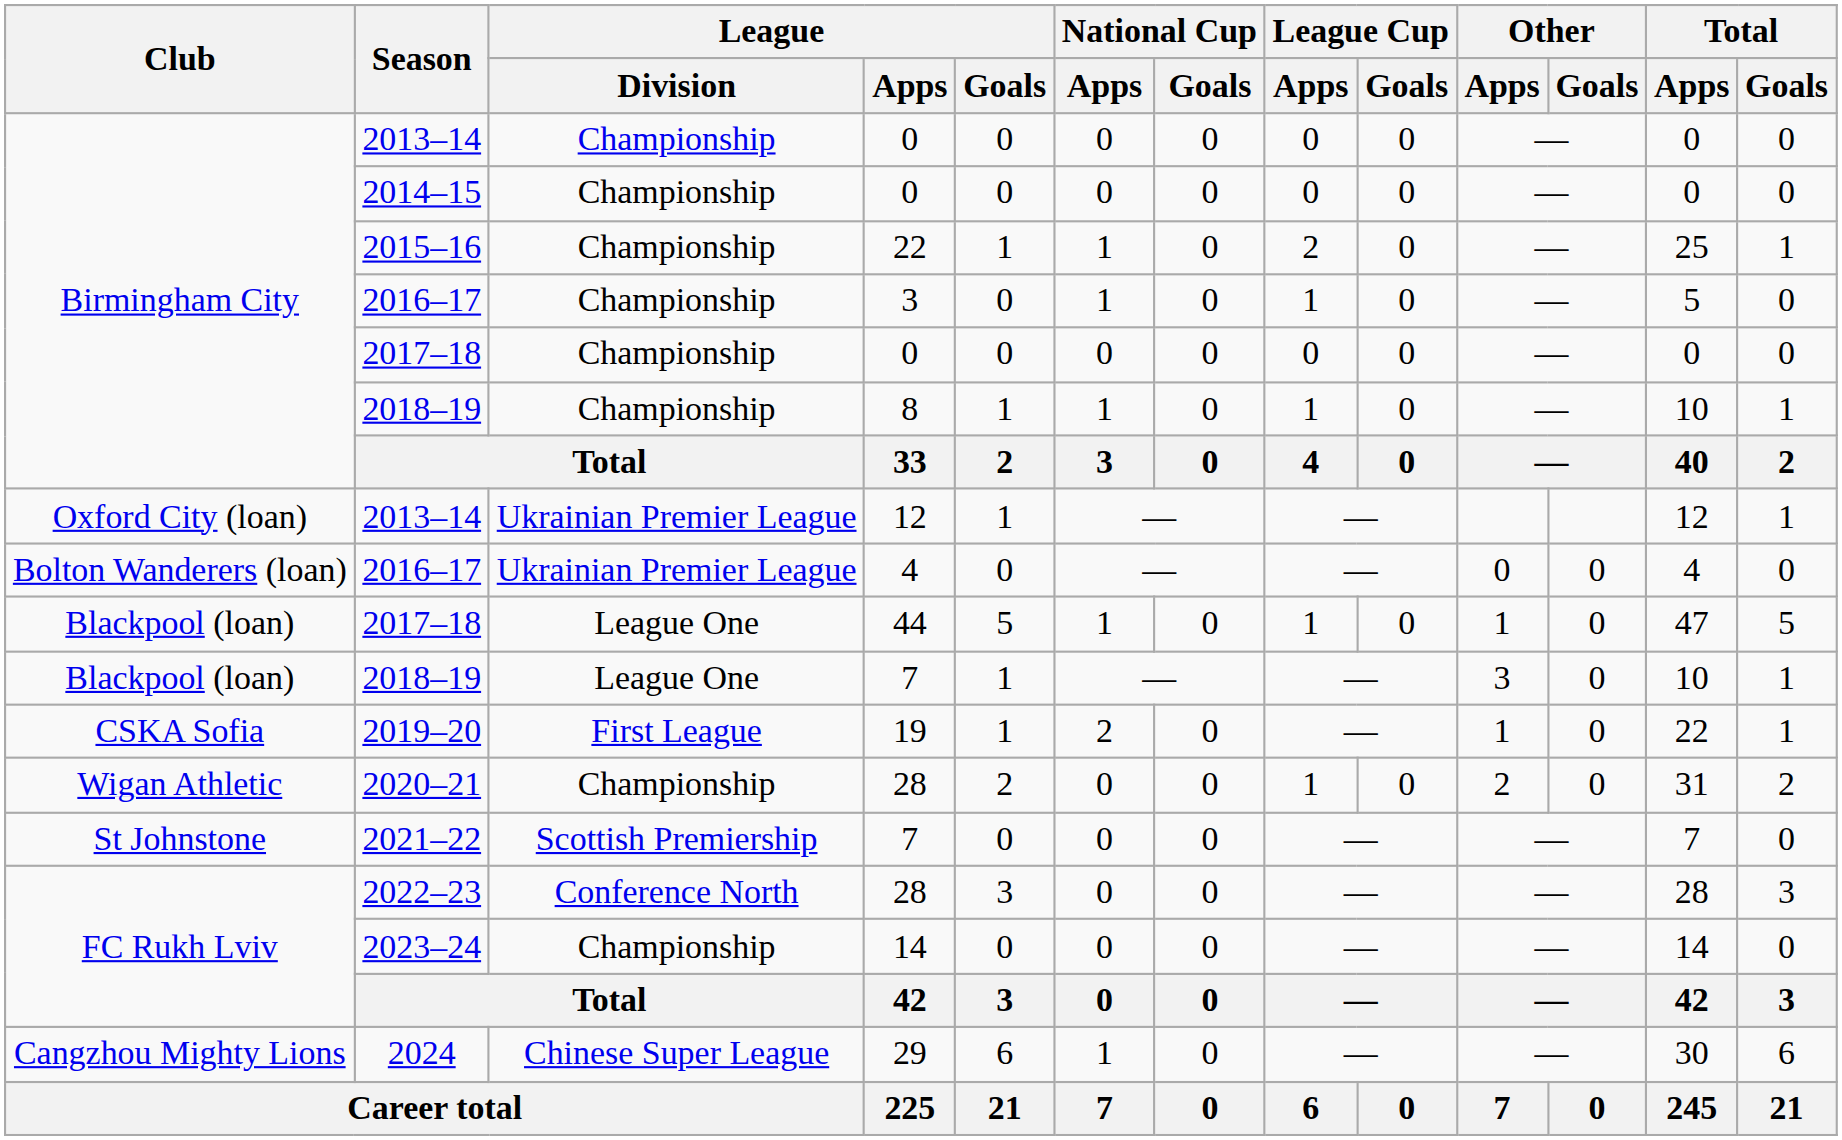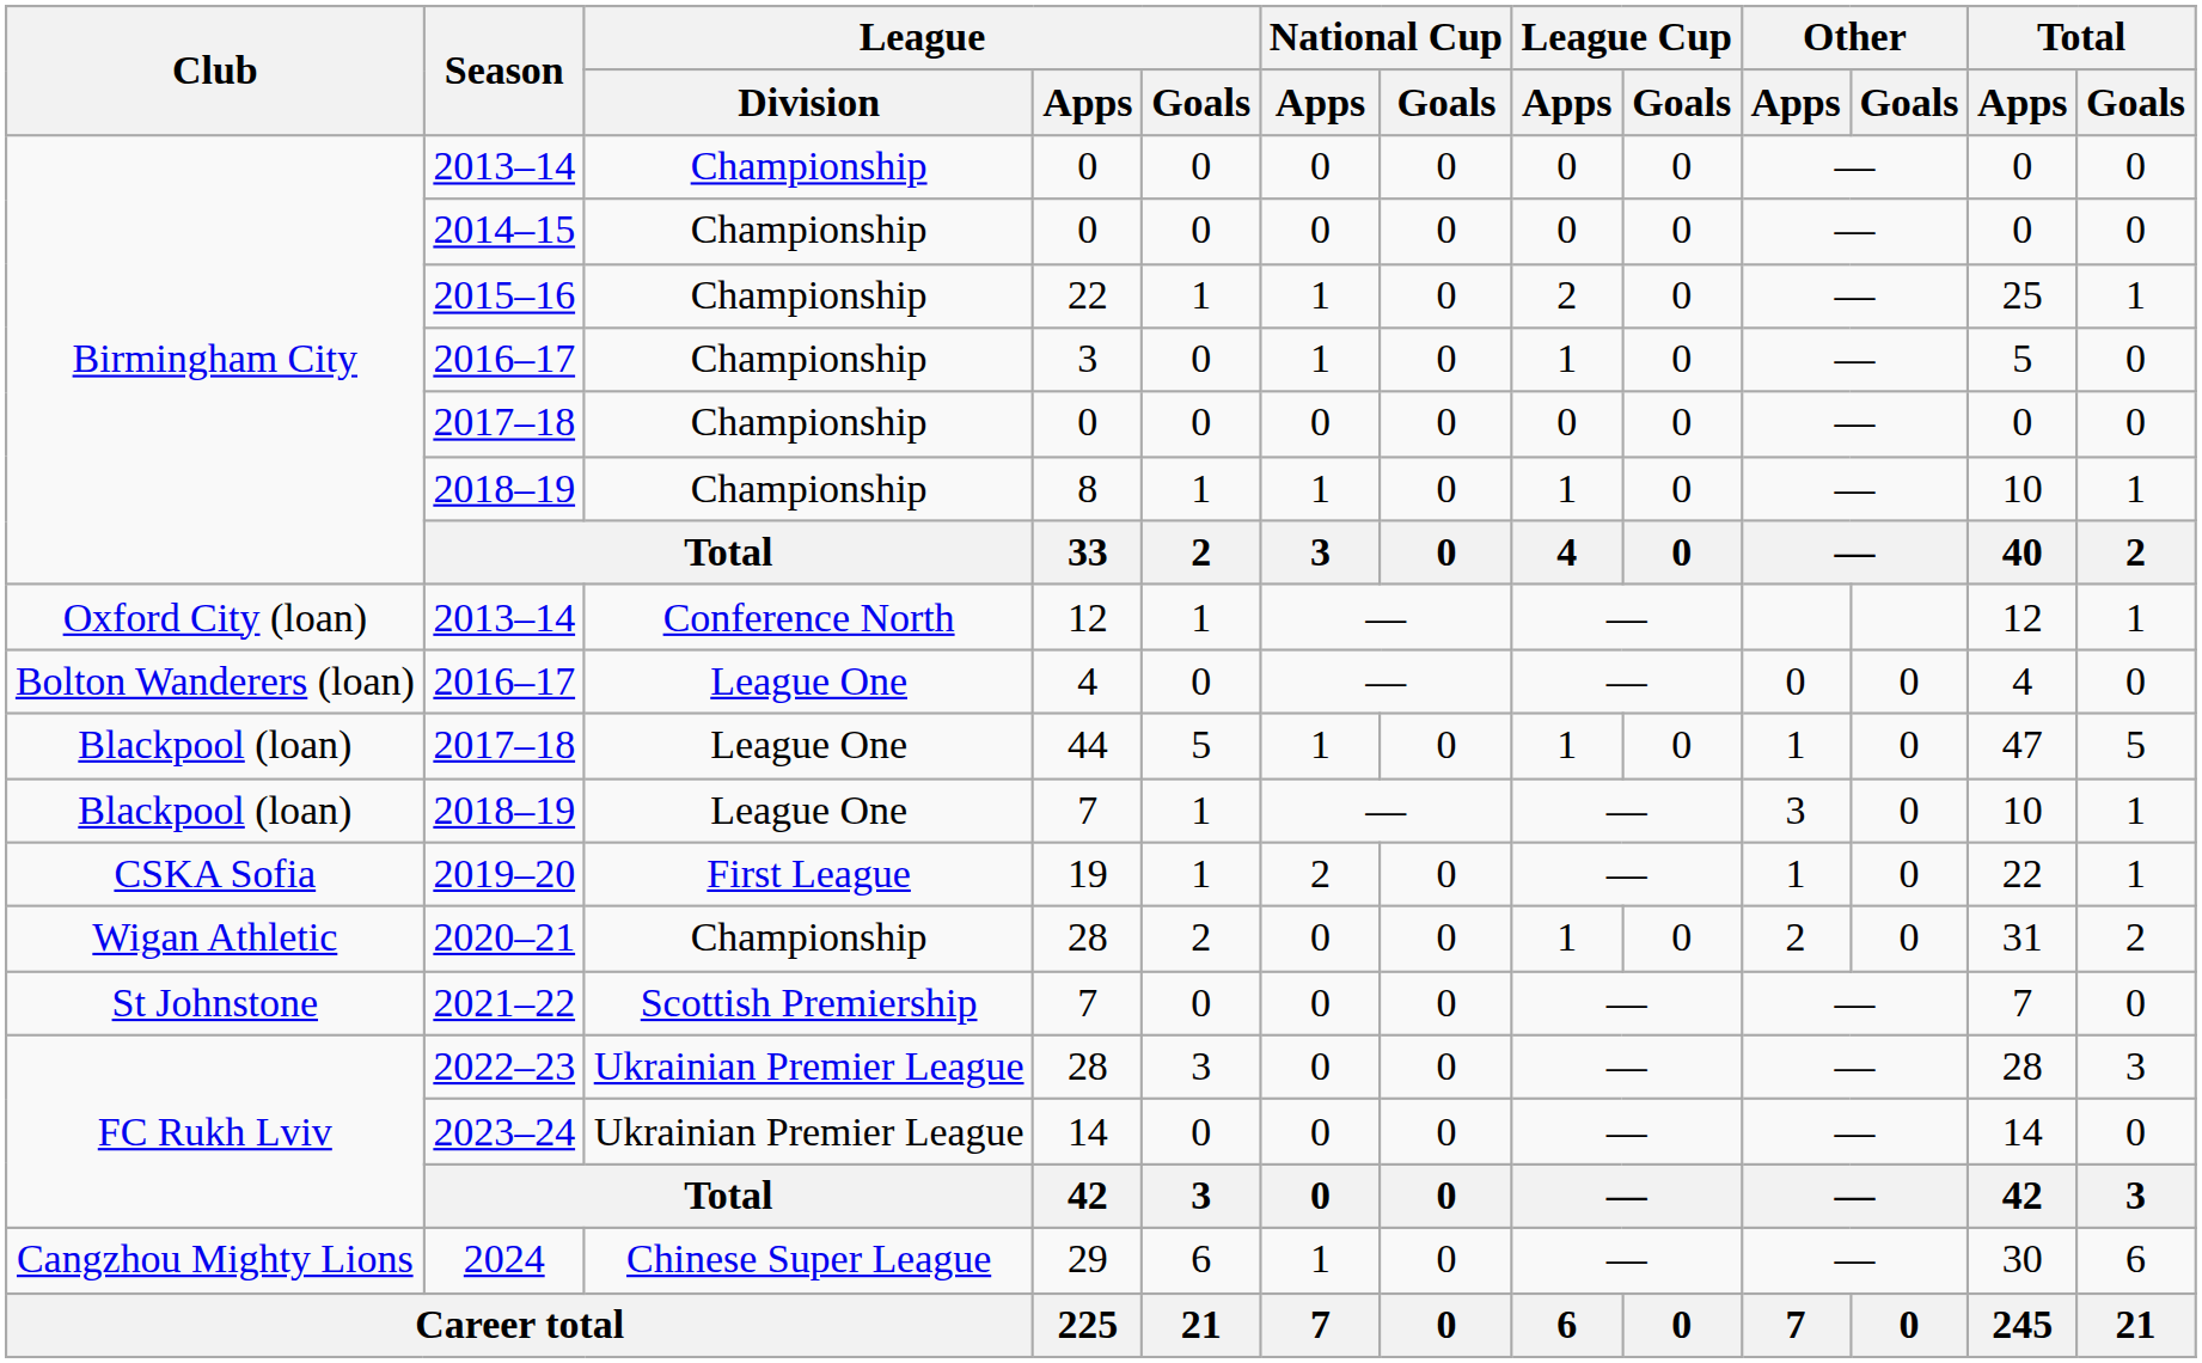 <table class="wikitable" style=text-align:center>
 <tr>
 <th rowspan=2>Club</th>
 <th rowspan=2>Season</th>
 <th colspan=3>League</th>
 <th colspan=2>National Cup</th>
 <th colspan=2>League Cup</th>
 <th colspan=2>Other</th>
 <th colspan=2>Total</th>
 </tr>
 <tr>
 <th>Division</th>
 <th>Apps</th>
 <th>Goals</th>
 <th>Apps</th>
 <th>Goals</th>
 <th>Apps</th>
 <th>Goals</th>
 <th>Apps</th>
 <th>Goals</th>
 <th>Apps</th>
 <th>Goals</th>
 </tr>
 <tr>
 <td rowspan=7><a href='#'>Birmingham City</a></td>
 <td><a href='#'>2013–14</a></td>
 <td><a href='#'>Championship</a></td>
 <td>0</td>
 <td>0</td>
 <td>0</td>
 <td>0</td>
 <td>0</td>
 <td>0</td>
 <td colspan=2>—</td>
 <td>0</td>
 <td>0</td>
 </tr>
 <tr>
 <td><a href='#'>2014–15</a></td>
 <td>Championship</td>
 <td>0</td>
 <td>0</td>
 <td>0</td>
 <td>0</td>
 <td>0</td>
 <td>0</td>
 <td colspan=2>—</td>
 <td>0</td>
 <td>0</td>
 </tr>
 <tr>
 <td><a href='#'>2015–16</a></td>
 <td>Championship</td>
 <td>22</td>
 <td>1</td>
 <td>1</td>
 <td>0</td>
 <td>2</td>
 <td>0</td>
 <td colspan=2>—</td>
 <td>25</td>
 <td>1</td>
 </tr>
 <tr>
 <td><a href='#'>2016–17</a></td>
 <td>Championship</td>
 <td>3</td>
 <td>0</td>
 <td>1</td>
 <td>0</td>
 <td>1</td>
 <td>0</td>
 <td colspan=2>—</td>
 <td>5</td>
 <td>0</td>
 </tr>
 <tr>
 <td><a href='#'>2017–18</a></td>
 <td>Championship</td>
 <td>0</td>
 <td>0</td>
 <td>0</td>
 <td>0</td>
 <td>0</td>
 <td>0</td>
 <td colspan=2>—</td>
 <td>0</td>
 <td>0</td>
 </tr>
 <tr>
 <td><a href='#'>2018–19</a></td>
 <td>Championship</td>
 <td>8</td>
 <td>1</td>
 <td>1</td>
 <td>0</td>
 <td>1</td>
 <td>0</td>
 <td colspan=2>—</td>
 <td>10</td>
 <td>1</td>
 </tr>
 <tr>
 <th colspan=2>Total</th>
 <th>33</th>
 <th>2</th>
 <th>3</th>
 <th>0</th>
 <th>4</th>
 <th>0</th>
 <th colspan=2>—</th>
 <th>40</th>
 <th>2</th>
 </tr>
 <tr>
 <td><a href='#'>Oxford City</a> (loan)</td>
 <td><a href='#'>2013–14</a></td>
-<td><a href='#'>Ukrainian Premier League</a></td>
+<td><a href='#'>Conference North</a></td>
 <td>12</td>
 <td>1</td>
 <td colspan=2>—</td>
 <td colspan=2>—</td>
 <td></td>
 <td></td>
 <td>12</td>
 <td>1</td>
 </tr>
 <tr>
 <td><a href='#'>Bolton Wanderers</a> (loan)</td>
 <td><a href='#'>2016–17</a></td>
-<td><a href='#'>Ukrainian Premier League</a></td>
+<td><a href='#'>League One</a></td>
 <td>4</td>
 <td>0</td>
 <td colspan=2>—</td>
 <td colspan=2>—</td>
 <td>0</td>
 <td>0</td>
 <td>4</td>
 <td>0</td>
 </tr>
 <tr>
 <td><a href='#'>Blackpool</a> (loan)</td>
 <td><a href='#'>2017–18</a></td>
 <td>League One</td>
 <td>44</td>
 <td>5</td>
 <td>1</td>
 <td>0</td>
 <td>1</td>
 <td>0</td>
 <td>1</td>
 <td>0</td>
 <td>47</td>
 <td>5</td>
 </tr>
 <tr>
 <td><a href='#'>Blackpool</a> (loan)</td>
 <td><a href='#'>2018–19</a></td>
 <td>League One</td>
 <td>7</td>
 <td>1</td>
 <td colspan=2>—</td>
 <td colspan=2>—</td>
 <td>3</td>
 <td>0</td>
 <td>10</td>
 <td>1</td>
 </tr>
 <tr>
 <td><a href='#'>CSKA Sofia</a></td>
 <td><a href='#'>2019–20</a></td>
 <td><a href='#'>First League</a></td>
 <td>19</td>
 <td>1</td>
 <td>2</td>
 <td>0</td>
 <td colspan=2>—</td>
 <td>1</td>
 <td>0</td>
 <td>22</td>
 <td>1</td>
 </tr>
 <tr>
 <td><a href='#'>Wigan Athletic</a></td>
 <td><a href='#'>2020–21</a></td>
 <td>Championship</td>
 <td>28</td>
 <td>2</td>
 <td>0</td>
 <td>0</td>
 <td>1</td>
 <td>0</td>
 <td>2</td>
 <td>0</td>
 <td>31</td>
 <td>2</td>
 </tr>
 <tr>
 <td><a href='#'>St Johnstone</a></td>
 <td><a href='#'>2021–22</a></td>
 <td><a href='#'>Scottish Premiership</a></td>
 <td>7</td>
 <td>0</td>
 <td>0</td>
 <td>0</td>
 <td colspan=2>—</td>
 <td colspan=2>—</td>
 <td>7</td>
 <td>0</td>
 </tr>
 <tr>
 <td rowspan="3"><a href='#'>FC Rukh Lviv</a></td>
 <td><a href='#'>2022–23</a></td>
-<td><a href='#'>Conference North</a></td>
+<td><a href='#'>Ukrainian Premier League</a></td>
 <td>28</td>
 <td>3</td>
 <td>0</td>
 <td>0</td>
 <td colspan="2">—</td>
 <td colspan="2">—</td>
 <td>28</td>
 <td>3</td>
 </tr>
 <tr>
 <td><a href='#'>2023–24</a></td>
-<td>Championship</td>
+<td>Ukrainian Premier League</td>
 <td>14</td>
 <td>0</td>
 <td>0</td>
 <td>0</td>
 <td colspan="2">—</td>
 <td colspan="2">—</td>
 <td>14</td>
 <td>0</td>
 </tr>
 <tr>
 <th colspan=2>Total</th>
 <th>42</th>
 <th>3</th>
 <th>0</th>
 <th>0</th>
 <th colspan="2">—</th>
 <th colspan=2>—</th>
 <th>42</th>
 <th>3</th>
 </tr>
 <tr>
 <td><a href='#'>Cangzhou Mighty Lions</a></td>
 <td><a href='#'>2024</a></td>
 <td><a href='#'>Chinese Super League</a></td>
 <td>29</td>
 <td>6</td>
 <td>1</td>
 <td>0</td>
 <td colspan="2">—</td>
 <td colspan="2">—</td>
 <td>30</td>
 <td>6</td>
 </tr>
 <tr>
 <th colspan=3>Career total</th>
 <th>225</th>
 <th>21</th>
 <th>7</th>
 <th>0</th>
 <th>6</th>
 <th>0</th>
 <th>7</th>
 <th>0</th>
 <th>245</th>
 <th>21</th>
 </tr>
 </table>
